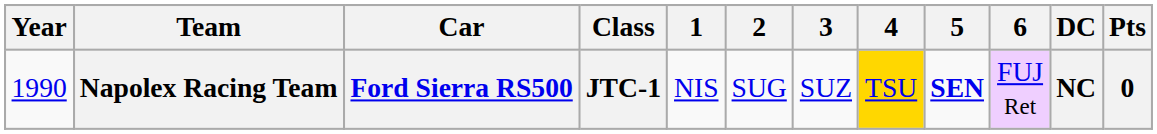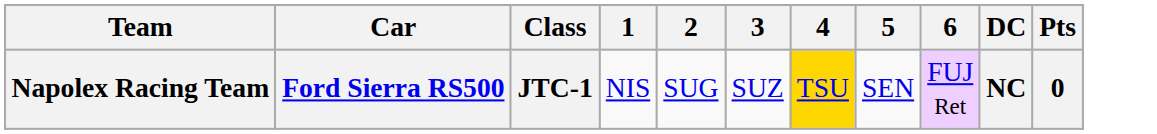 <table class="wikitable" style="text-align:center; font-size:85%">
 <tr>
-<th>Year</th>
 <th>Team</th>
 <th>Car</th>
 <th>Class</th>
 <th>1</th>
 <th>2</th>
 <th>3</th>
 <th>4</th>
 <th>5</th>
 <th>6</th>
 <th>DC</th>
 <th>Pts</th>
 </tr>
 <tr>
-<td><a href='#'>1990</a></td>
 <th nowrap>Napolex Racing Team</th>
 <th nowrap><a href='#'>Ford Sierra RS500</a></th>
 <th><span>JTC-1</span></th>
 <td><a href='#'>NIS</a></td>
 <td><a href='#'>SUG</a></td>
 <td><a href='#'>SUZ</a></td>
 <td style="background: gold;"><a href='#'>TSU</a></td>
-<td><strong><a href='#'>SEN</a></strong></td>
+<td><a href='#'>SEN</a></td>
 <td style="background:#EFCFFF;"><a href='#'>FUJ</a><br><small>Ret</small></td>
 <th>NC</th>
 <th>0</th>
 </tr>
 </table>
